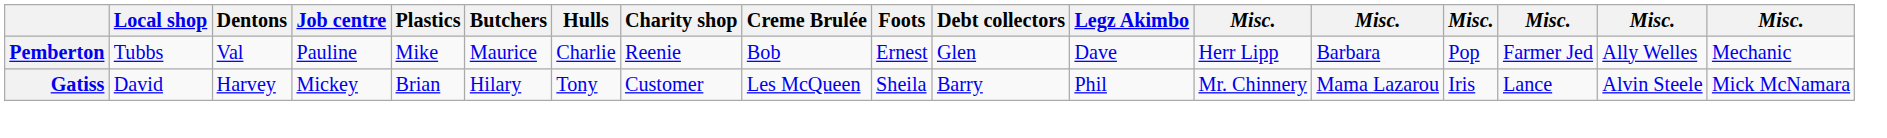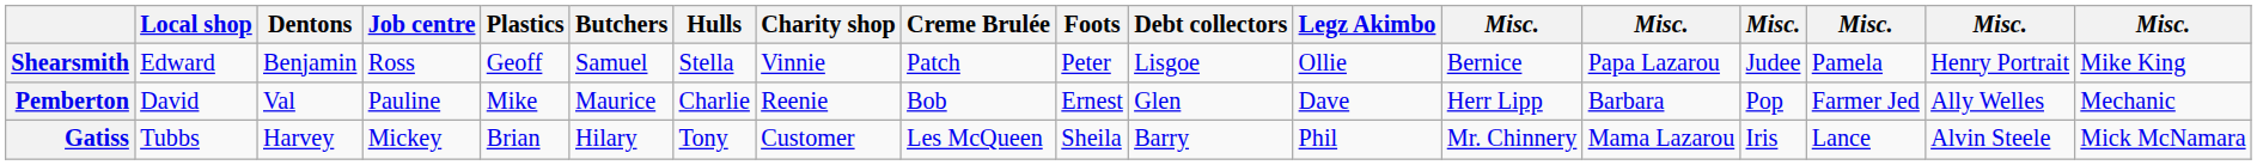 <table class="wikitable">
 <tr>
 <th></th>
 <th><a href='#'>Local shop</a></th>
 <th>Dentons</th>
 <th><a href='#'>Job centre</a></th>
 <th>Plastics</th>
 <th>Butchers</th>
 <th>Hulls</th>
 <th>Charity shop</th>
 <th>Creme Brulée</th>
 <th>Foots</th>
 <th>Debt collectors</th>
 <th><a href='#'>Legz Akimbo</a></th>
 <th><em>Misc.</em></th>
 <th><em>Misc.</em></th>
 <th><em>Misc.</em></th>
 <th><em>Misc.</em></th>
 <th><em>Misc.</em></th>
 <th><em>Misc.</em></th>
 </tr>
 <tr>
+<th scope="row" style="text-align:right"><a href='#'>Shearsmith</a></th>
+<td><a href='#'>Edward</a></td>
+<td><a href='#'>Benjamin</a></td>
+<td><a href='#'>Ross</a></td>
+<td><a href='#'>Geoff</a></td>
+<td><a href='#'>Samuel</a></td>
+<td><a href='#'>Stella</a></td>
+<td><a href='#'>Vinnie</a></td>
+<td><a href='#'>Patch</a></td>
+<td><a href='#'>Peter</a></td>
+<td><a href='#'>Lisgoe</a></td>
+<td><a href='#'>Ollie</a></td>
+<td><a href='#'>Bernice</a></td>
+<td><a href='#'>Papa Lazarou</a></td>
+<td><a href='#'>Judee</a></td>
+<td><a href='#'>Pamela</a></td>
+<td><a href='#'>Henry Portrait</a></td>
+<td><a href='#'>Mike King</a></td>
+</tr>
+<tr>
 <th scope="row" style="text-align:right"><a href='#'>Pemberton</a></th>
-<td><a href='#'>Tubbs</a></td>
+<td><a href='#'>David</a></td>
 <td><a href='#'>Val</a></td>
 <td><a href='#'>Pauline</a></td>
 <td><a href='#'>Mike</a></td>
 <td><a href='#'>Maurice</a></td>
 <td><a href='#'>Charlie</a></td>
 <td><a href='#'>Reenie</a></td>
 <td><a href='#'>Bob</a></td>
 <td><a href='#'>Ernest</a></td>
 <td><a href='#'>Glen</a></td>
 <td><a href='#'>Dave</a></td>
 <td><a href='#'>Herr Lipp</a></td>
 <td><a href='#'>Barbara</a></td>
 <td><a href='#'>Pop</a></td>
 <td><a href='#'>Farmer Jed</a></td>
 <td><a href='#'>Ally Welles</a></td>
 <td><a href='#'>Mechanic</a></td>
 </tr>
 <tr>
 <th scope="row" style="text-align:right"><a href='#'>Gatiss</a></th>
-<td><a href='#'>David</a></td>
+<td><a href='#'>Tubbs</a></td>
 <td><a href='#'>Harvey</a></td>
 <td><a href='#'>Mickey</a></td>
 <td><a href='#'>Brian</a></td>
 <td><a href='#'>Hilary</a></td>
 <td><a href='#'>Tony</a></td>
 <td><a href='#'>Customer</a></td>
 <td><a href='#'>Les McQueen</a></td>
 <td><a href='#'>Sheila</a></td>
 <td><a href='#'>Barry</a></td>
 <td><a href='#'>Phil</a></td>
 <td><a href='#'>Mr. Chinnery</a></td>
 <td><a href='#'>Mama Lazarou</a></td>
 <td><a href='#'>Iris</a></td>
 <td><a href='#'>Lance</a></td>
 <td><a href='#'>Alvin Steele</a></td>
 <td><a href='#'>Mick McNamara</a></td>
 </tr>
 </table>
